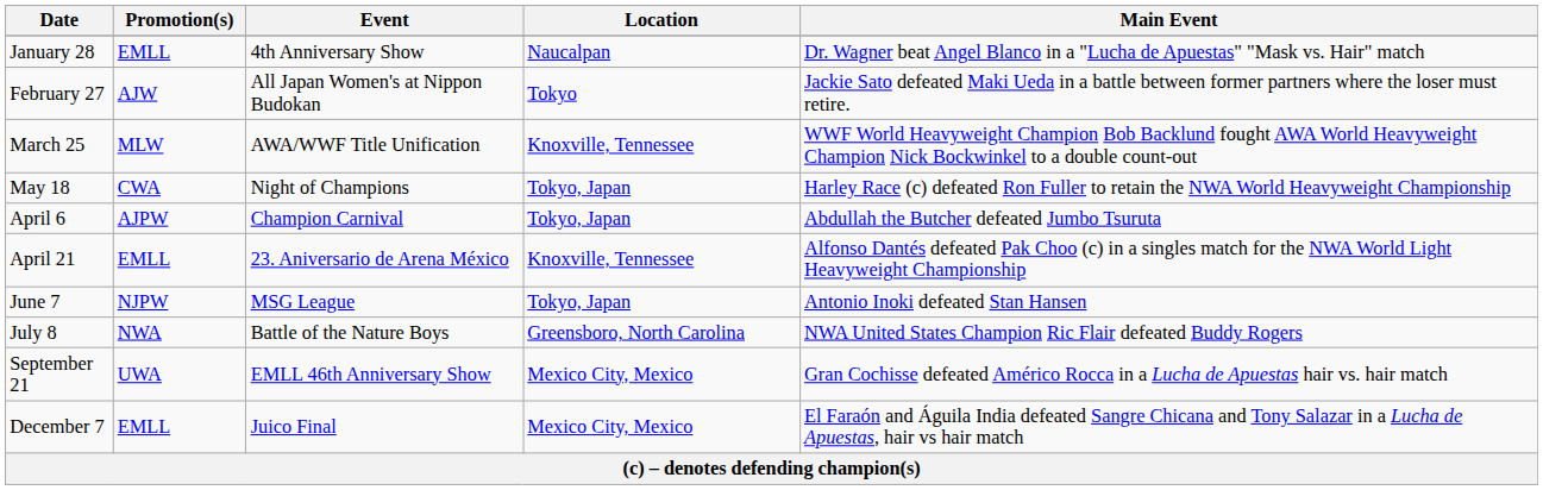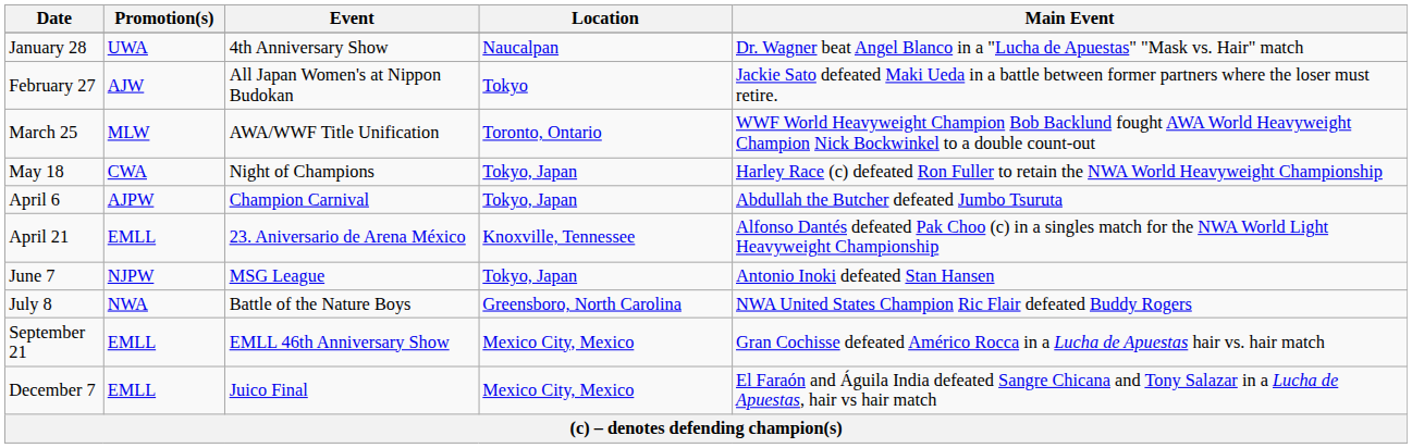 <table class="wikitable" style="width:100%;">
 <tr>
 <th width="5%">Date</th>
 <th width="5%">Promotion(s)</th>
 <th style="width:15%;">Event</th>
 <th style="width:15%;">Location</th>
 <th style="width:40%;">Main Event</th>
 </tr>
 <tr style="width:20%;" |Notes>
 </tr>
 <tr>
 <td>January 28</td>
-<td><a href='#'>EMLL</a></td>
+<td><a href='#'>UWA</a></td>
 <td>4th Anniversary Show</td>
 <td><a href='#'>Naucalpan</a></td>
 <td><a href='#'>Dr. Wagner</a> beat <a href='#'>Angel Blanco</a> in a "<a href='#'>Lucha de Apuestas</a>" "Mask vs. Hair" match</td>
 </tr>
 <tr>
 <td>February 27</td>
 <td><a href='#'>AJW</a></td>
 <td>All Japan Women's at Nippon Budokan</td>
 <td><a href='#'>Tokyo</a></td>
 <td><a href='#'>Jackie Sato</a> defeated <a href='#'>Maki Ueda</a> in a battle between former partners where the loser must retire.</td>
 </tr>
 <tr>
 <td>March 25</td>
 <td><a href='#'>MLW</a></td>
 <td>AWA/WWF Title Unification</td>
-<td><a href='#'>Knoxville, Tennessee</a></td>
+<td><a href='#'>Toronto, Ontario</a></td>
 <td><a href='#'>WWF World Heavyweight Champion</a> <a href='#'>Bob Backlund</a> fought <a href='#'>AWA World Heavyweight Champion</a> <a href='#'>Nick Bockwinkel</a> to a double count-out</td>
 </tr>
 <tr>
 <td>May 18</td>
 <td><a href='#'>CWA</a></td>
 <td>Night of Champions</td>
 <td><a href='#'>Tokyo, Japan</a></td>
 <td><a href='#'>Harley Race</a> (c) defeated <a href='#'>Ron Fuller</a> to retain the <a href='#'>NWA World Heavyweight Championship</a></td>
 </tr>
 <tr>
 <td>April 6</td>
 <td><a href='#'>AJPW</a></td>
 <td><a href='#'>Champion Carnival</a></td>
 <td><a href='#'>Tokyo, Japan</a></td>
 <td><a href='#'>Abdullah the Butcher</a> defeated <a href='#'>Jumbo Tsuruta</a></td>
 </tr>
 <tr>
 <td>April 21</td>
 <td><a href='#'>EMLL</a></td>
 <td><a href='#'>23. Aniversario de Arena México</a></td>
 <td><a href='#'>Knoxville, Tennessee</a></td>
 <td><a href='#'>Alfonso Dantés</a> defeated <a href='#'>Pak Choo</a> (c) in a singles match for the <a href='#'>NWA World Light Heavyweight Championship</a></td>
 </tr>
 <tr>
 <td>June 7</td>
 <td><a href='#'>NJPW</a></td>
 <td><a href='#'>MSG League</a></td>
 <td><a href='#'>Tokyo, Japan</a></td>
 <td><a href='#'>Antonio Inoki</a> defeated <a href='#'>Stan Hansen</a></td>
 </tr>
 <tr>
 <td>July 8</td>
 <td><a href='#'>NWA</a></td>
 <td>Battle of the Nature Boys</td>
 <td><a href='#'>Greensboro, North Carolina</a></td>
 <td><a href='#'>NWA United States Champion</a> <a href='#'>Ric Flair</a> defeated <a href='#'>Buddy Rogers</a></td>
 </tr>
 <tr>
 <td>September 21</td>
-<td><a href='#'>UWA</a></td>
+<td><a href='#'>EMLL</a></td>
 <td><a href='#'>EMLL 46th Anniversary Show</a></td>
 <td><a href='#'>Mexico City, Mexico</a></td>
 <td><a href='#'>Gran Cochisse</a> defeated <a href='#'>Américo Rocca</a> in a <em><a href='#'>Lucha de Apuestas</a></em> hair vs. hair match</td>
 </tr>
 <tr>
 <td>December 7</td>
 <td><a href='#'>EMLL</a></td>
 <td><a href='#'>Juico Final</a></td>
 <td><a href='#'>Mexico City, Mexico</a></td>
 <td><a href='#'>El Faraón</a> and Águila India defeated <a href='#'>Sangre Chicana</a> and <a href='#'>Tony Salazar</a> in a <em><a href='#'>Lucha de Apuestas</a></em>, hair vs hair match</td>
 </tr>
 <tr>
 <th colspan="5">(c) – denotes defending champion(s)</th>
 </tr>
 </table>
